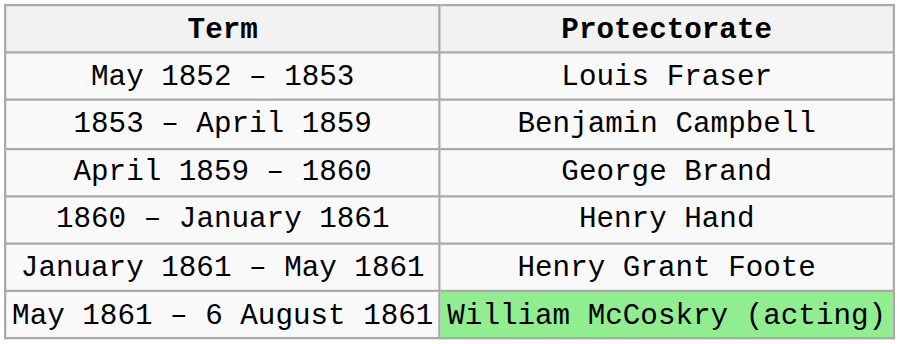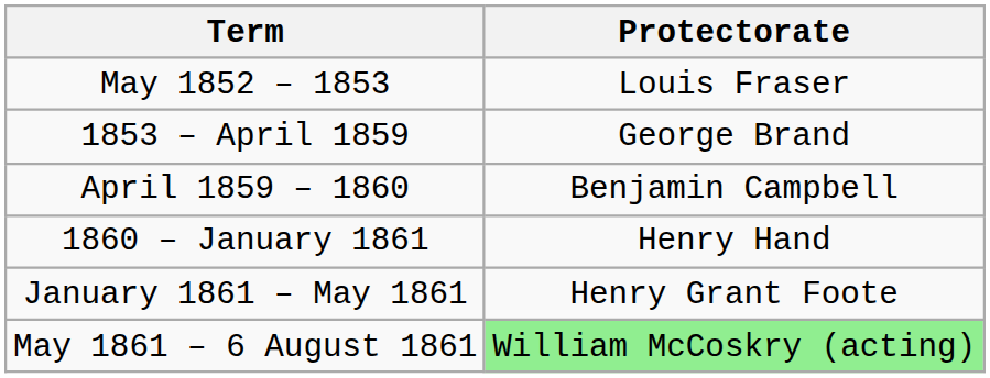 <table class="wikitable" align="center">
 <tr>
 <th>Term</th>
 <th>Protectorate</th>
 </tr>
 <tr align="center">
 <td>May 1852 – 1853</td>
 <td>Louis Fraser</td>
 </tr>
 <tr align="center">
 <td>1853 – April 1859</td>
-<td>Benjamin Campbell</td>
+<td>George Brand</td>
 </tr>
 <tr align="center">
 <td>April 1859 – 1860</td>
-<td>George Brand</td>
+<td>Benjamin Campbell</td>
 </tr>
 <tr align="center">
 <td>1860 – January 1861</td>
 <td>Henry Hand</td>
 </tr>
 <tr align="center">
 <td>January 1861 – May 1861</td>
 <td>Henry Grant Foote</td>
 </tr>
 <tr align="center">
 <td>May 1861 – 6 August 1861</td>
 <td style="background: lightgreen;">William McCoskry (acting)</td>
 </tr>
 </table>
